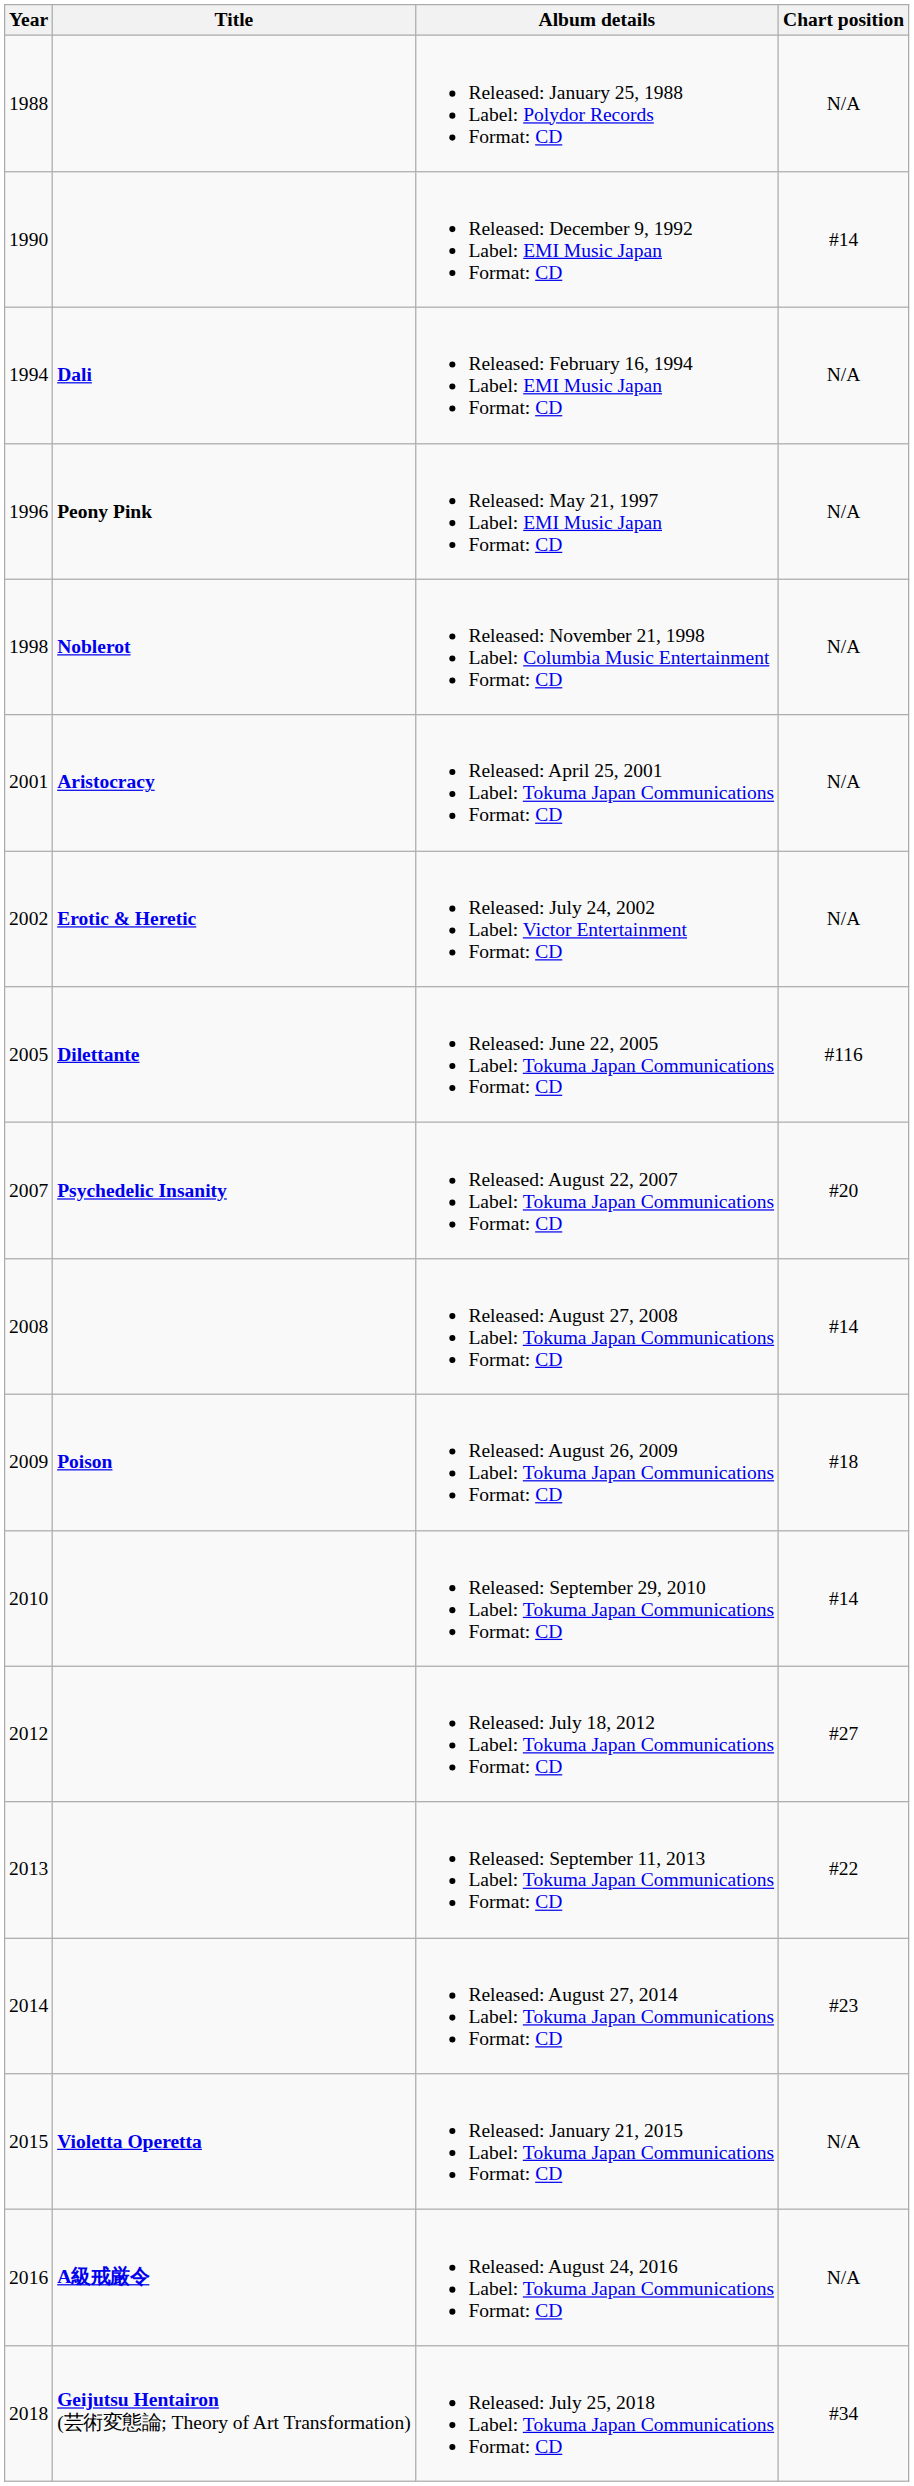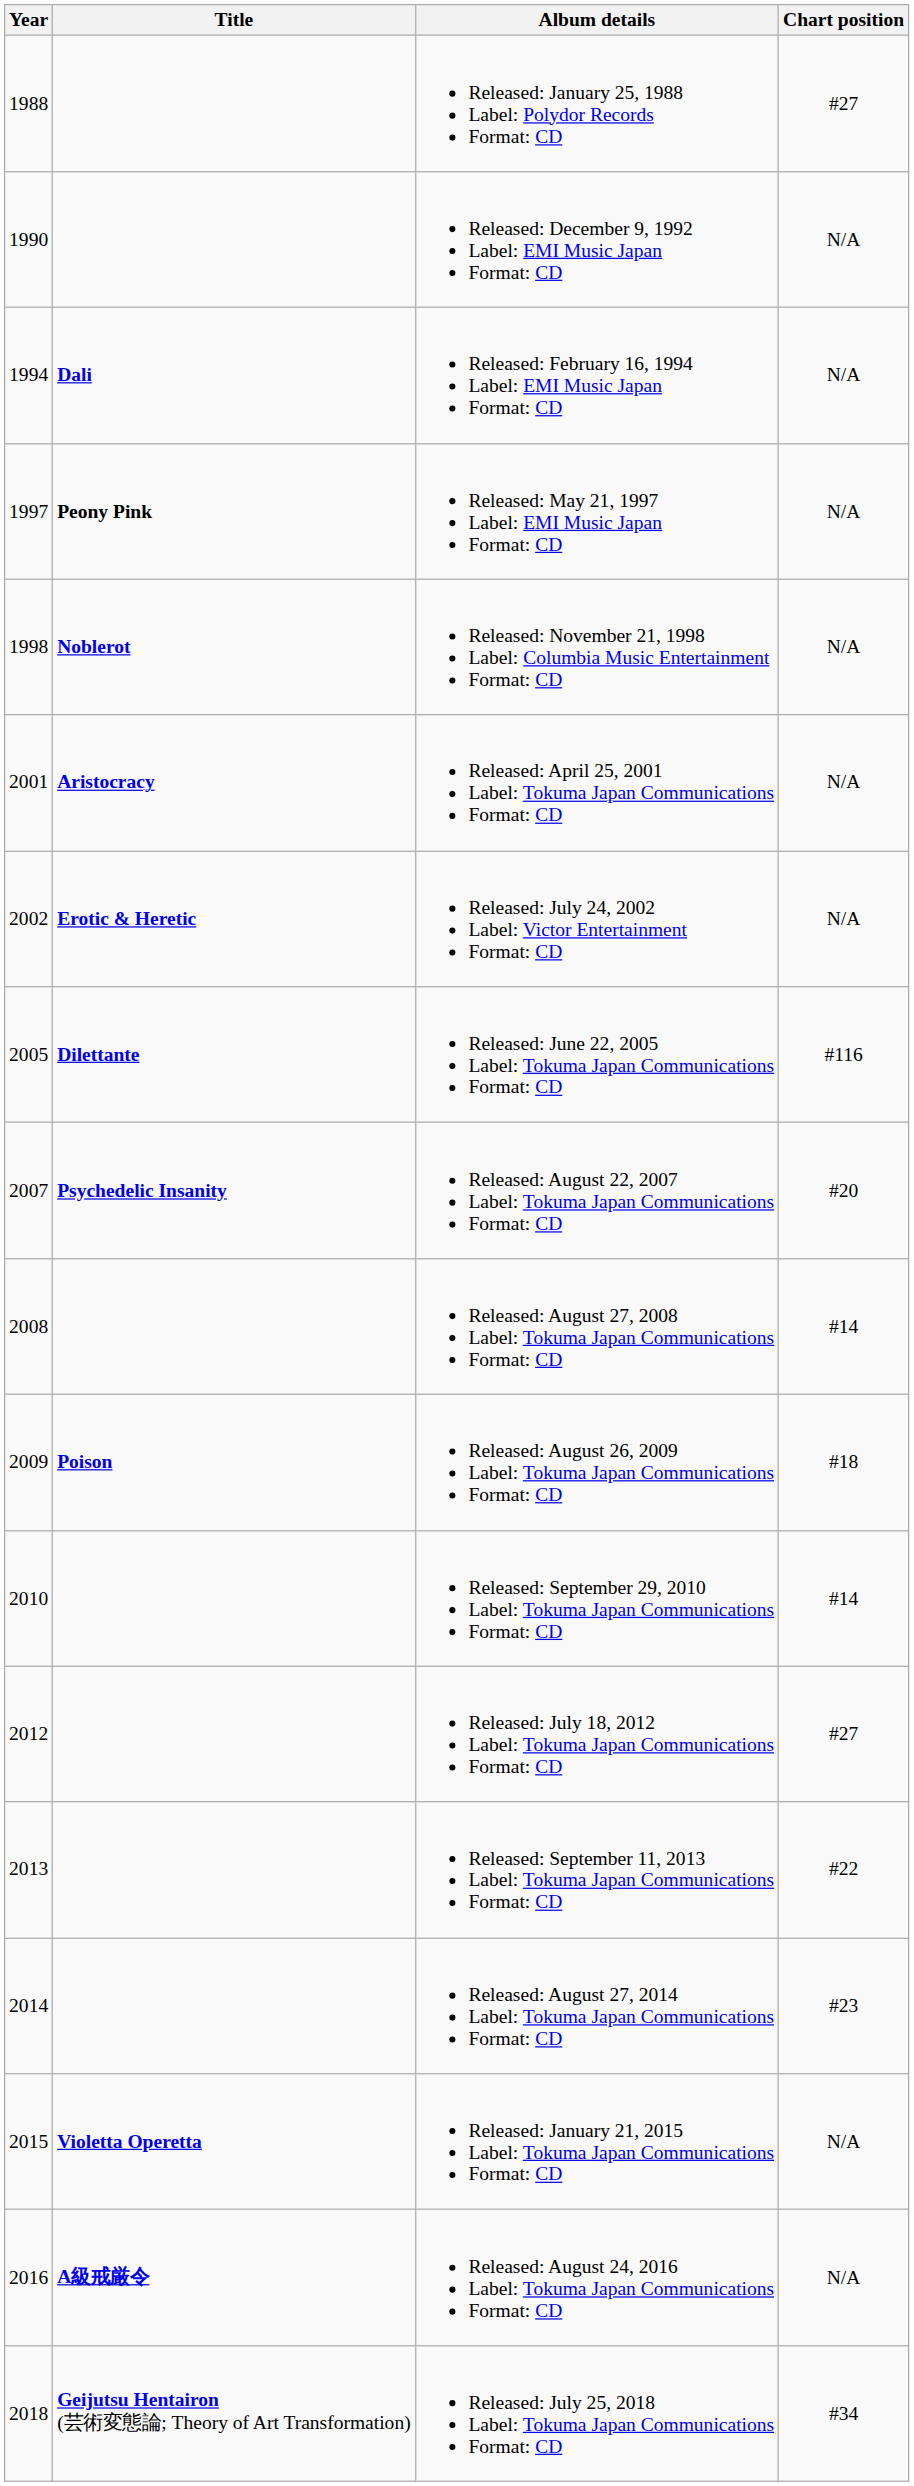 <table class="wikitable">
 <tr>
 <th>Year</th>
 <th>Title</th>
 <th>Album details</th>
 <th>Chart position</th>
 </tr>
 <tr>
 <td>1988</td>
 <td align="left"></td>
 <td><br><ul><li>Released: January 25, 1988</li><li>Label: <a href='#'>Polydor Records</a></li><li>Format: <a href='#'>CD</a></li></ul></td>
-<td align="center">N/A</td>
+<td align="center">#27</td>
 </tr>
 <tr>
 <td>1990</td>
 <td align="left"></td>
 <td><br><ul><li>Released: December 9, 1992</li><li>Label: <a href='#'>EMI Music Japan</a></li><li>Format: <a href='#'>CD</a></li></ul></td>
-<td align="center">#14</td>
+<td align="center">N/A</td>
 </tr>
 <tr>
 <td>1994</td>
 <td align="left"><strong><a href='#'>Dali</a></strong></td>
 <td><br><ul><li>Released: February 16, 1994</li><li>Label: <a href='#'>EMI Music Japan</a></li><li>Format: <a href='#'>CD</a></li></ul></td>
 <td align="center">N/A</td>
 </tr>
 <tr>
-<td>1996</td>
+<td>1997</td>
 <td align="left"><strong>Peony Pink</strong></td>
 <td><br><ul><li>Released: May 21, 1997</li><li>Label: <a href='#'>EMI Music Japan</a></li><li>Format: <a href='#'>CD</a></li></ul></td>
 <td align="center">N/A</td>
 </tr>
 <tr>
 <td>1998</td>
 <td><strong><a href='#'>Noblerot</a></strong></td>
 <td><br><ul><li>Released: November 21, 1998</li><li>Label: <a href='#'>Columbia Music Entertainment</a></li><li>Format: <a href='#'>CD</a></li></ul></td>
 <td align="center">N/A</td>
 </tr>
 <tr>
 <td>2001</td>
 <td align="left"><strong><a href='#'>Aristocracy</a></strong></td>
 <td><br><ul><li>Released: April 25, 2001</li><li>Label: <a href='#'>Tokuma Japan Communications</a></li><li>Format: <a href='#'>CD</a></li></ul></td>
 <td align="center">N/A</td>
 </tr>
 <tr>
 <td>2002</td>
 <td align="left"><strong><a href='#'>Erotic & Heretic</a></strong></td>
 <td><br><ul><li>Released: July 24, 2002</li><li>Label: <a href='#'>Victor Entertainment</a></li><li>Format: <a href='#'>CD</a></li></ul></td>
 <td align="center">N/A</td>
 </tr>
 <tr>
 <td>2005</td>
 <td align="left"><strong><a href='#'>Dilettante</a></strong></td>
 <td><br><ul><li>Released: June 22, 2005</li><li>Label: <a href='#'>Tokuma Japan Communications</a></li><li>Format: <a href='#'>CD</a></li></ul></td>
 <td align="center">#116</td>
 </tr>
 <tr>
 <td>2007</td>
 <td align="left"><strong><a href='#'>Psychedelic Insanity</a></strong></td>
 <td><br><ul><li>Released: August 22, 2007</li><li>Label: <a href='#'>Tokuma Japan Communications</a></li><li>Format: <a href='#'>CD</a></li></ul></td>
 <td align="center">#20</td>
 </tr>
 <tr>
 <td>2008</td>
 <td align="left"></td>
 <td><br><ul><li>Released: August 27, 2008</li><li>Label: <a href='#'>Tokuma Japan Communications</a></li><li>Format: <a href='#'>CD</a></li></ul></td>
 <td align="center">#14</td>
 </tr>
 <tr>
 <td>2009</td>
 <td align="left"><strong><a href='#'>Poison</a></strong></td>
 <td><br><ul><li>Released: August 26, 2009</li><li>Label: <a href='#'>Tokuma Japan Communications</a></li><li>Format: <a href='#'>CD</a></li></ul></td>
 <td align="center">#18</td>
 </tr>
 <tr>
 <td>2010</td>
 <td align="left"></td>
 <td><br><ul><li>Released: September 29, 2010</li><li>Label: <a href='#'>Tokuma Japan Communications</a></li><li>Format: <a href='#'>CD</a></li></ul></td>
 <td align="center">#14</td>
 </tr>
 <tr>
 <td>2012</td>
 <td align="left"></td>
 <td><br><ul><li>Released: July 18, 2012</li><li>Label: <a href='#'>Tokuma Japan Communications</a></li><li>Format: <a href='#'>CD</a></li></ul></td>
 <td align="center">#27</td>
 </tr>
 <tr>
 <td>2013</td>
 <td align="left"></td>
 <td><br><ul><li>Released: September 11, 2013</li><li>Label: <a href='#'>Tokuma Japan Communications</a></li><li>Format: <a href='#'>CD</a></li></ul></td>
 <td align="center">#22</td>
 </tr>
 <tr>
 <td>2014</td>
 <td align="left"></td>
 <td><br><ul><li>Released: August 27, 2014</li><li>Label: <a href='#'>Tokuma Japan Communications</a></li><li>Format: <a href='#'>CD</a></li></ul></td>
 <td align="center">#23</td>
 </tr>
 <tr>
 <td>2015</td>
 <td align="left"><strong><a href='#'>Violetta Operetta</a></strong></td>
 <td><br><ul><li>Released: January 21, 2015</li><li>Label: <a href='#'>Tokuma Japan Communications</a></li><li>Format: <a href='#'>CD</a></li></ul></td>
 <td align="center">N/A</td>
 </tr>
 <tr>
 <td>2016</td>
 <td align="left"><strong><a href='#'>A級戒厳令</a></strong></td>
 <td><br><ul><li>Released: August 24, 2016</li><li>Label: <a href='#'>Tokuma Japan Communications</a></li><li>Format: <a href='#'>CD</a></li></ul></td>
 <td align="center">N/A</td>
 </tr>
 <tr>
 <td>2018</td>
 <td align="left"><strong><a href='#'>Geijutsu Hentairon</a></strong><br>(芸術変態論; Theory of Art Transformation)</td>
 <td><br><ul><li>Released: July 25, 2018</li><li>Label: <a href='#'>Tokuma Japan Communications</a></li><li>Format: <a href='#'>CD</a></li></ul></td>
 <td align="center">#34</td>
 </tr>
 </table>
